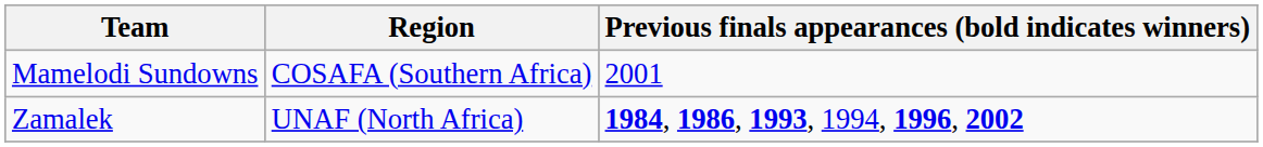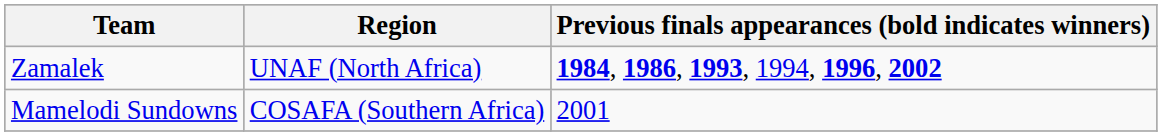 <table class="wikitable">
 <tr>
 <th>Team</th>
 <th>Region</th>
 <th>Previous finals appearances (bold indicates winners)</th>
 </tr>
 <tr>
+<td> <a href='#'>Zamalek</a></td>
+<td><a href='#'>UNAF (North Africa)</a></td>
+<td><strong><a href='#'>1984</a></strong>, <strong><a href='#'>1986</a></strong>, <strong><a href='#'>1993</a></strong>, <a href='#'>1994</a>, <strong><a href='#'>1996</a></strong>, <strong><a href='#'>2002</a></strong></td>
+</tr>
+<tr>
 <td> <a href='#'>Mamelodi Sundowns</a></td>
 <td><a href='#'>COSAFA (Southern Africa)</a></td>
 <td><a href='#'>2001</a></td>
 </tr>
-<tr>
-<td> <a href='#'>Zamalek</a></td>
-<td><a href='#'>UNAF (North Africa)</a></td>
-<td><strong><a href='#'>1984</a></strong>, <strong><a href='#'>1986</a></strong>, <strong><a href='#'>1993</a></strong>, <a href='#'>1994</a>, <strong><a href='#'>1996</a></strong>, <strong><a href='#'>2002</a></strong></td>
-</tr>
 </table>
